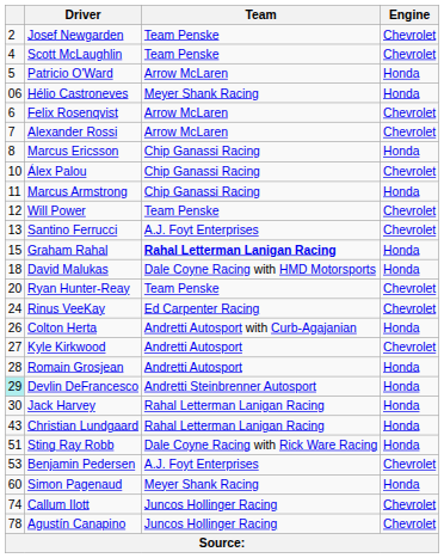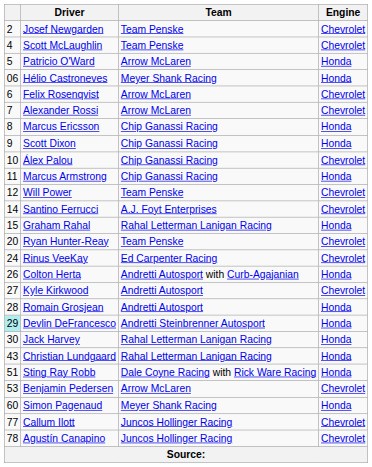 <table class="wikitable" style="font-size: 95%;">
 <tr>
 <th align=center></th>
 <th>Driver</th>
 <th>Team</th>
 <th>Engine</th>
 </tr>
 <tr>
 <td>2</td>
 <td> <a href='#'>Josef Newgarden</a> <strong></strong></td>
 <td><a href='#'>Team Penske</a></td>
 <td><a href='#'>Chevrolet</a></td>
 </tr>
 <tr>
 <td>4</td>
 <td> <a href='#'>Scott McLaughlin</a></td>
 <td><a href='#'>Team Penske</a></td>
 <td><a href='#'>Chevrolet</a></td>
 </tr>
 <tr>
 <td>5</td>
 <td> <a href='#'>Patricio O'Ward</a></td>
 <td><a href='#'>Arrow McLaren</a></td>
 <td><a href='#'>Honda</a></td>
 </tr>
 <tr>
 <td>06</td>
 <td> <a href='#'>Hélio Castroneves</a></td>
 <td><a href='#'>Meyer Shank Racing</a></td>
 <td><a href='#'>Honda</a></td>
 </tr>
 <tr>
 <td>6</td>
 <td> <a href='#'>Felix Rosenqvist</a> <strong></strong></td>
 <td><a href='#'>Arrow McLaren</a></td>
 <td><a href='#'>Chevrolet</a></td>
 </tr>
 <tr>
 <td>7</td>
 <td> <a href='#'>Alexander Rossi</a> <strong></strong></td>
 <td><a href='#'>Arrow McLaren</a></td>
 <td><a href='#'>Chevrolet</a></td>
 </tr>
 <tr>
 <td>8</td>
 <td> <a href='#'>Marcus Ericsson</a></td>
 <td><a href='#'>Chip Ganassi Racing</a></td>
 <td><a href='#'>Honda</a></td>
 </tr>
 <tr>
+<td>9</td>
+<td> <a href='#'>Scott Dixon</a> <strong></strong></td>
+<td><a href='#'>Chip Ganassi Racing</a></td>
+<td><a href='#'>Honda</a></td>
+</tr>
+<tr>
 <td>10</td>
 <td> <a href='#'>Álex Palou</a> <strong></strong></td>
 <td><a href='#'>Chip Ganassi Racing</a></td>
 <td><a href='#'>Chevrolet</a></td>
 </tr>
 <tr>
 <td>11</td>
 <td> <a href='#'>Marcus Armstrong</a> <strong></strong></td>
 <td><a href='#'>Chip Ganassi Racing</a></td>
 <td><a href='#'>Honda</a></td>
 </tr>
 <tr>
 <td>12</td>
 <td> <a href='#'>Will Power</a> <strong></strong></td>
 <td><a href='#'>Team Penske</a></td>
 <td><a href='#'>Chevrolet</a></td>
 </tr>
 <tr>
-<td>13</td>
+<td>14</td>
 <td> <a href='#'>Santino Ferrucci</a></td>
 <td><a href='#'>A.J. Foyt Enterprises</a></td>
 <td><a href='#'>Chevrolet</a></td>
 </tr>
 <tr>
 <td>15</td>
 <td> <a href='#'>Graham Rahal</a></td>
-<td><strong><a href='#'>Rahal Letterman Lanigan Racing</a></strong></td>
-<td><a href='#'>Honda</a></td>
-</tr>
-<tr>
-<td>18</td>
-<td> <a href='#'>David Malukas</a></td>
-<td><a href='#'>Dale Coyne Racing</a> with <a href='#'>HMD Motorsports</a></td>
+<td><a href='#'>Rahal Letterman Lanigan Racing</a></td>
 <td><a href='#'>Honda</a></td>
 </tr>
 <tr>
 <td>20</td>
 <td> <a href='#'>Ryan Hunter-Reay</a></td>
 <td><a href='#'>Team Penske</a></td>
 <td><a href='#'>Chevrolet</a></td>
 </tr>
 <tr>
 <td>24</td>
 <td> <a href='#'>Rinus VeeKay</a></td>
 <td><a href='#'>Ed Carpenter Racing</a></td>
 <td><a href='#'>Chevrolet</a></td>
 </tr>
 <tr>
 <td>26</td>
 <td> <a href='#'>Colton Herta</a></td>
 <td><a href='#'>Andretti Autosport</a> with <a href='#'>Curb-Agajanian</a></td>
 <td><a href='#'>Honda</a></td>
 </tr>
 <tr>
 <td>27</td>
 <td> <a href='#'>Kyle Kirkwood</a></td>
 <td><a href='#'>Andretti Autosport</a></td>
 <td><a href='#'>Chevrolet</a></td>
 </tr>
 <tr>
 <td>28</td>
 <td> <a href='#'>Romain Grosjean</a></td>
 <td><a href='#'>Andretti Autosport</a></td>
 <td><a href='#'>Honda</a></td>
 </tr>
 <tr>
 <td style="background: paleturquoise;">29</td>
 <td> <a href='#'>Devlin DeFrancesco</a></td>
 <td><a href='#'>Andretti Steinbrenner Autosport</a></td>
 <td><a href='#'>Honda</a></td>
 </tr>
 <tr>
 <td>30</td>
 <td> <a href='#'>Jack Harvey</a></td>
 <td><a href='#'>Rahal Letterman Lanigan Racing</a></td>
 <td><a href='#'>Honda</a></td>
 </tr>
 <tr>
 <td>43</td>
 <td> <a href='#'>Christian Lundgaard</a></td>
 <td><a href='#'>Rahal Letterman Lanigan Racing</a></td>
 <td><a href='#'>Honda</a></td>
 </tr>
 <tr>
 <td>51</td>
 <td> <a href='#'>Sting Ray Robb</a> <strong></strong></td>
 <td><a href='#'>Dale Coyne Racing</a> with <a href='#'>Rick Ware Racing</a></td>
 <td><a href='#'>Honda</a></td>
 </tr>
 <tr>
 <td>53</td>
 <td> <a href='#'>Benjamin Pedersen</a> <strong></strong></td>
-<td><a href='#'>A.J. Foyt Enterprises</a></td>
+<td><a href='#'>Arrow McLaren</a></td>
 <td><a href='#'>Chevrolet</a></td>
 </tr>
 <tr>
 <td>60</td>
 <td> <a href='#'>Simon Pagenaud</a></td>
 <td><a href='#'>Meyer Shank Racing</a></td>
 <td><a href='#'>Honda</a></td>
 </tr>
 <tr>
-<td>74</td>
+<td>77</td>
 <td> <a href='#'>Callum Ilott</a></td>
 <td><a href='#'>Juncos Hollinger Racing</a></td>
 <td><a href='#'>Chevrolet</a></td>
 </tr>
 <tr>
 <td>78</td>
 <td> <a href='#'>Agustín Canapino</a> <strong></strong></td>
 <td><a href='#'>Juncos Hollinger Racing</a></td>
 <td><a href='#'>Chevrolet</a></td>
 </tr>
 <tr>
 <th colspan=4>Source:</th>
 </tr>
 </table>
